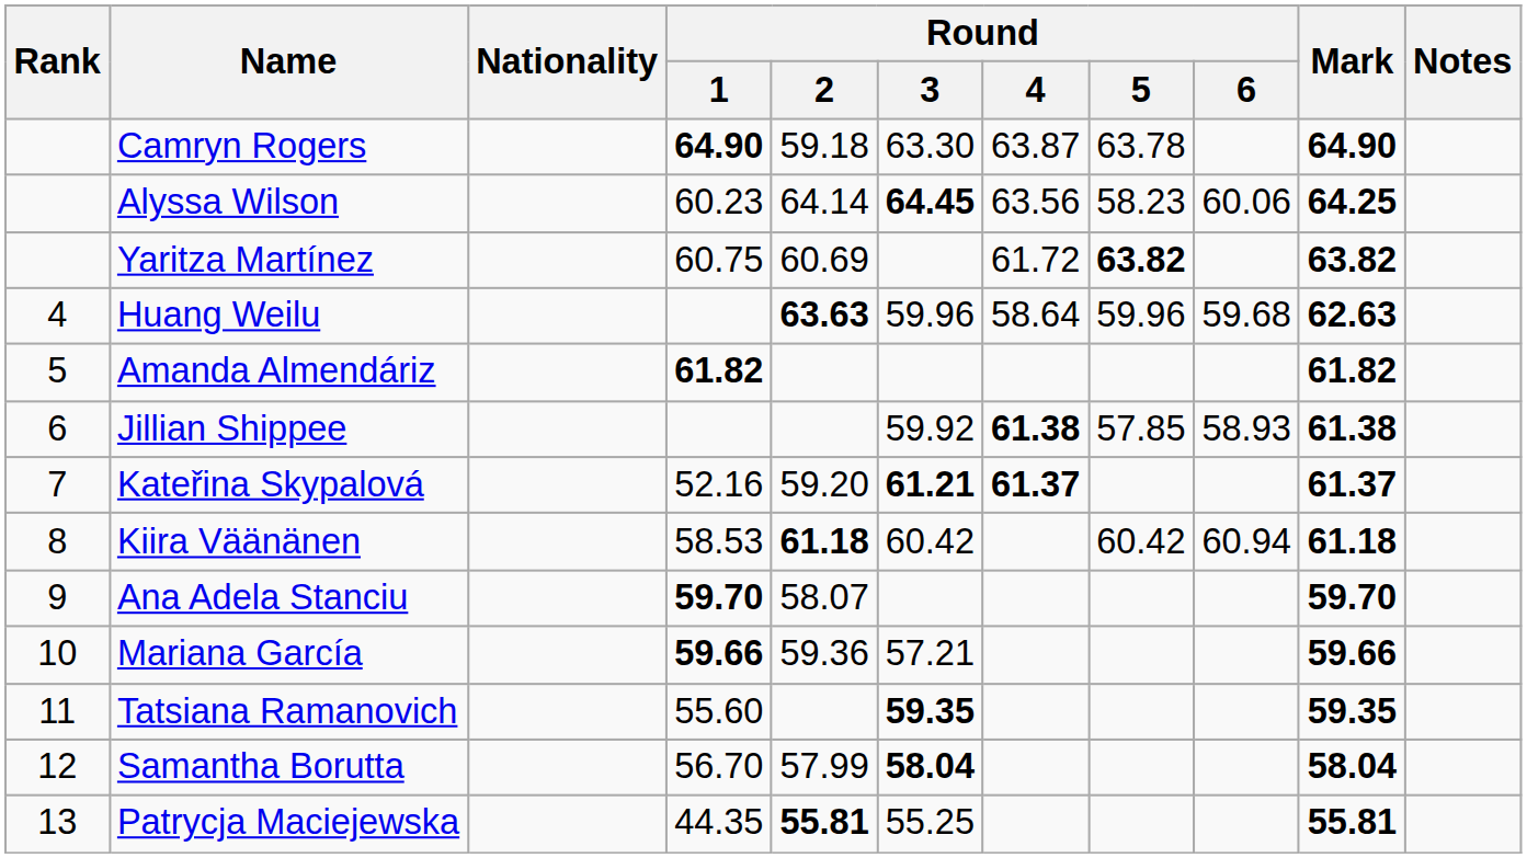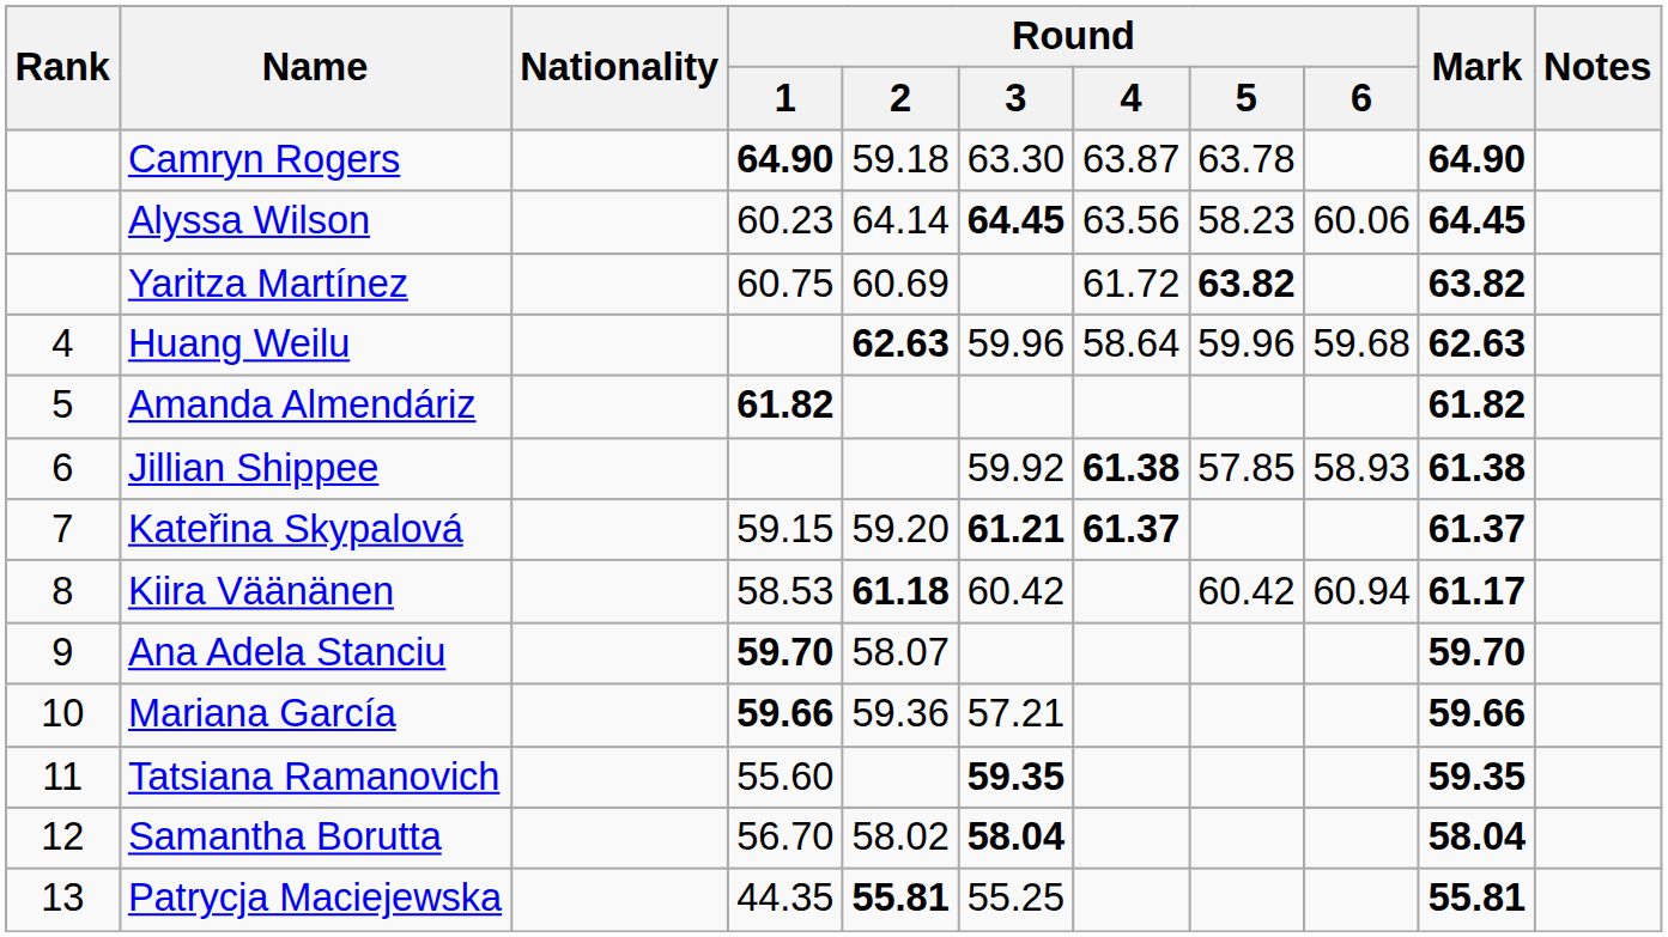 <table class="wikitable sortable" style="text-align:center">
 <tr>
 <th rowspan=2 data-sort-type="number">Rank</th>
 <th rowspan=2>Name</th>
 <th rowspan=2>Nationality</th>
 <th colspan=6>Round</th>
 <th rowspan=2>Mark</th>
 <th rowspan=2>Notes</th>
 </tr>
 <tr>
 <th>1</th>
 <th>2</th>
 <th>3</th>
 <th>4</th>
 <th>5</th>
 <th>6</th>
 </tr>
 <tr>
 <td></td>
 <td align="left"><a href='#'>Camryn Rogers</a></td>
 <td align="left"></td>
 <td><strong>64.90</strong></td>
 <td>59.18</td>
 <td>63.30</td>
 <td>63.87</td>
 <td>63.78</td>
 <td></td>
 <td><strong>64.90</strong></td>
 <td></td>
 </tr>
 <tr>
 <td></td>
 <td align="left"><a href='#'>Alyssa Wilson</a></td>
 <td align="left"></td>
 <td>60.23</td>
 <td>64.14</td>
 <td><strong>64.45</strong></td>
 <td>63.56</td>
 <td>58.23</td>
 <td>60.06</td>
-<td><strong>64.25</strong></td>
+<td><strong>64.45</strong></td>
 <td></td>
 </tr>
 <tr>
 <td></td>
 <td align="left"><a href='#'>Yaritza Martínez</a></td>
 <td align="left"></td>
 <td>60.75</td>
 <td>60.69</td>
 <td></td>
 <td>61.72</td>
 <td><strong>63.82</strong></td>
 <td></td>
 <td><strong>63.82</strong></td>
 <td></td>
 </tr>
 <tr>
 <td>4</td>
 <td align="left"><a href='#'>Huang Weilu</a></td>
 <td align="left"></td>
 <td></td>
-<td><strong>63.63</strong></td>
+<td><strong>62.63</strong></td>
 <td>59.96</td>
 <td>58.64</td>
 <td>59.96</td>
 <td>59.68</td>
 <td><strong>62.63</strong></td>
 <td></td>
 </tr>
 <tr>
 <td>5</td>
 <td align="left"><a href='#'>Amanda Almendáriz</a></td>
 <td align="left"></td>
 <td><strong>61.82</strong></td>
 <td></td>
 <td></td>
 <td></td>
 <td></td>
 <td></td>
 <td><strong>61.82</strong></td>
 <td></td>
 </tr>
 <tr>
 <td>6</td>
 <td align="left"><a href='#'>Jillian Shippee</a></td>
 <td align="left"></td>
 <td></td>
 <td></td>
 <td>59.92</td>
 <td><strong>61.38</strong></td>
 <td>57.85</td>
 <td>58.93</td>
 <td><strong>61.38</strong></td>
 <td></td>
 </tr>
 <tr>
 <td>7</td>
 <td align="left"><a href='#'>Kateřina Skypalová</a></td>
 <td align="left"></td>
-<td>52.16</td>
+<td>59.15</td>
 <td>59.20</td>
 <td><strong>61.21</strong></td>
 <td><strong>61.37</strong></td>
 <td></td>
 <td></td>
 <td><strong>61.37</strong></td>
 <td></td>
 </tr>
 <tr>
 <td>8</td>
 <td align="left"><a href='#'>Kiira Väänänen</a></td>
 <td align="left"></td>
 <td>58.53</td>
 <td><strong>61.18</strong></td>
 <td>60.42</td>
 <td></td>
 <td>60.42</td>
 <td>60.94</td>
-<td><strong>61.18</strong></td>
+<td><strong>61.17</strong></td>
 <td></td>
 </tr>
 <tr>
 <td>9</td>
 <td align="left"><a href='#'>Ana Adela Stanciu</a></td>
 <td align="left"></td>
 <td><strong>59.70</strong></td>
 <td>58.07</td>
 <td></td>
 <td></td>
 <td></td>
 <td></td>
 <td><strong>59.70</strong></td>
 <td></td>
 </tr>
 <tr>
 <td>10</td>
 <td align="left"><a href='#'>Mariana García</a></td>
 <td align="left"></td>
 <td><strong>59.66</strong></td>
 <td>59.36</td>
 <td>57.21</td>
 <td></td>
 <td></td>
 <td></td>
 <td><strong>59.66</strong></td>
 <td></td>
 </tr>
 <tr>
 <td>11</td>
 <td align="left"><a href='#'>Tatsiana Ramanovich</a></td>
 <td align="left"></td>
 <td>55.60</td>
 <td></td>
 <td><strong>59.35</strong></td>
 <td></td>
 <td></td>
 <td></td>
 <td><strong>59.35</strong></td>
 <td></td>
 </tr>
 <tr>
 <td>12</td>
 <td align="left"><a href='#'>Samantha Borutta</a></td>
 <td align="left"></td>
 <td>56.70</td>
-<td>57.99</td>
+<td>58.02</td>
 <td><strong>58.04</strong></td>
 <td></td>
 <td></td>
 <td></td>
 <td><strong>58.04</strong></td>
 <td></td>
 </tr>
 <tr>
 <td>13</td>
 <td align="left"><a href='#'>Patrycja Maciejewska</a></td>
 <td align="left"></td>
 <td>44.35</td>
 <td><strong>55.81</strong></td>
 <td>55.25</td>
 <td></td>
 <td></td>
 <td></td>
 <td><strong>55.81</strong></td>
 <td></td>
 </tr>
 </table>
